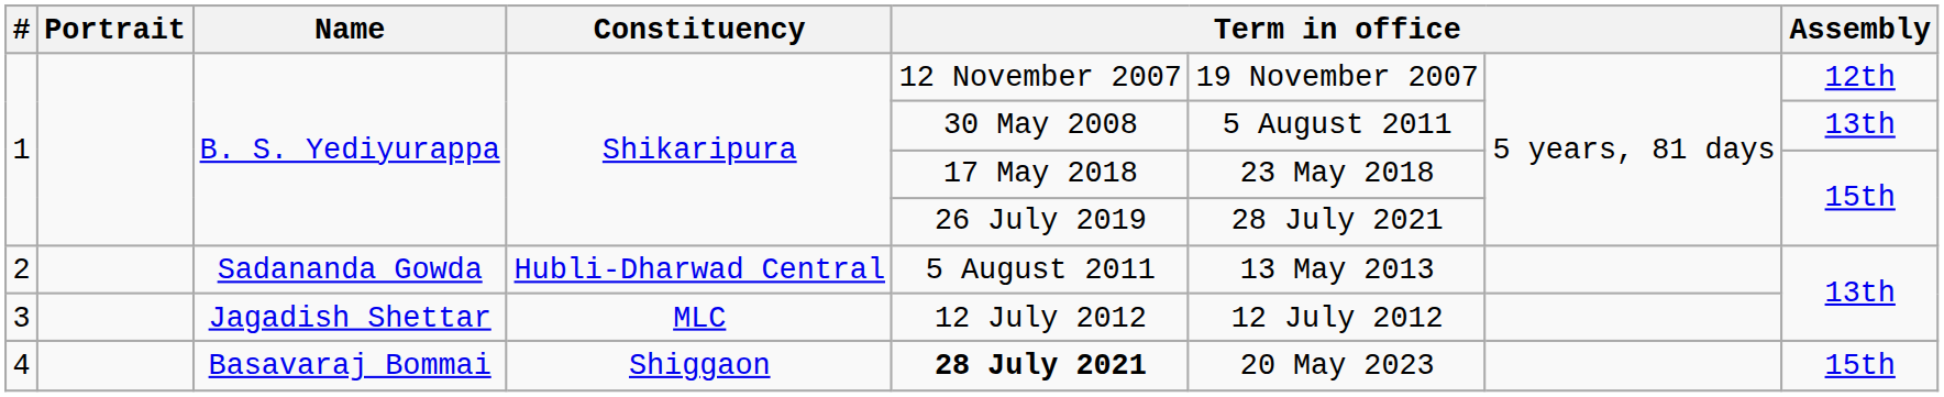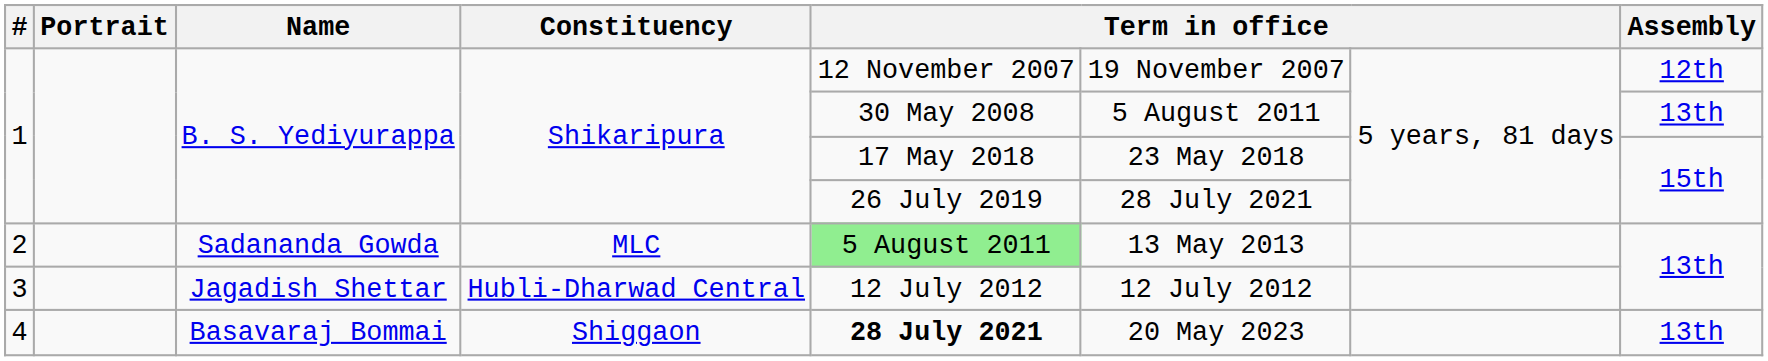 <table class="wikitable plainrowheaders" style="text-align:center">
 <tr align=center>
 <th>#</th>
 <th>Portrait</th>
 <th>Name</th>
 <th>Constituency</th>
 <th colspan="3">Term in office</th>
 <th>Assembly</th>
 </tr>
 <tr align="center">
 <td rowspan="4">1</td>
 <td rowspan="4"></td>
 <td rowspan="4"><a href='#'>B. S. Yediyurappa</a></td>
 <td rowspan="4"><a href='#'>Shikaripura</a></td>
 <td>12 November 2007</td>
 <td>19 November 2007</td>
 <td rowspan="4">5 years, 81 days</td>
 <td><a href='#'>12th</a></td>
 </tr>
 <tr align="center">
 <td>30 May 2008</td>
 <td>5 August 2011</td>
 <td><a href='#'>13th</a></td>
 </tr>
 <tr align="center">
 <td>17 May 2018</td>
 <td>23 May 2018</td>
 <td rowspan="2"><a href='#'>15th</a></td>
 </tr>
 <tr align="center">
 <td>26 July 2019</td>
 <td>28 July 2021</td>
 </tr>
 <tr align="center">
 <td>2</td>
 <td></td>
 <td><a href='#'>Sadananda Gowda</a></td>
-<td><a href='#'>Hubli-Dharwad Central</a></td>
-<td>5 August 2011</td>
+<td><a href='#'>MLC</a></td>
+<td style="background: lightgreen;">5 August 2011</td>
 <td>13 May 2013</td>
 <td></td>
 <td rowspan="2"><a href='#'>13th</a></td>
 </tr>
 <tr align="center">
 <td>3</td>
 <td></td>
 <td><a href='#'>Jagadish Shettar</a></td>
-<td><a href='#'>MLC</a></td>
+<td><a href='#'>Hubli-Dharwad Central</a></td>
 <td>12 July 2012</td>
 <td>12 July 2012</td>
 <td></td>
 </tr>
 <tr align="center">
 <td>4</td>
 <td></td>
 <td><a href='#'>Basavaraj Bommai</a></td>
 <td><a href='#'>Shiggaon</a></td>
 <td><strong>28 July 2021</strong></td>
 <td>20 May 2023</td>
 <td></td>
-<td><a href='#'>15th</a></td>
+<td><a href='#'>13th</a></td>
 </tr>
 </table>
